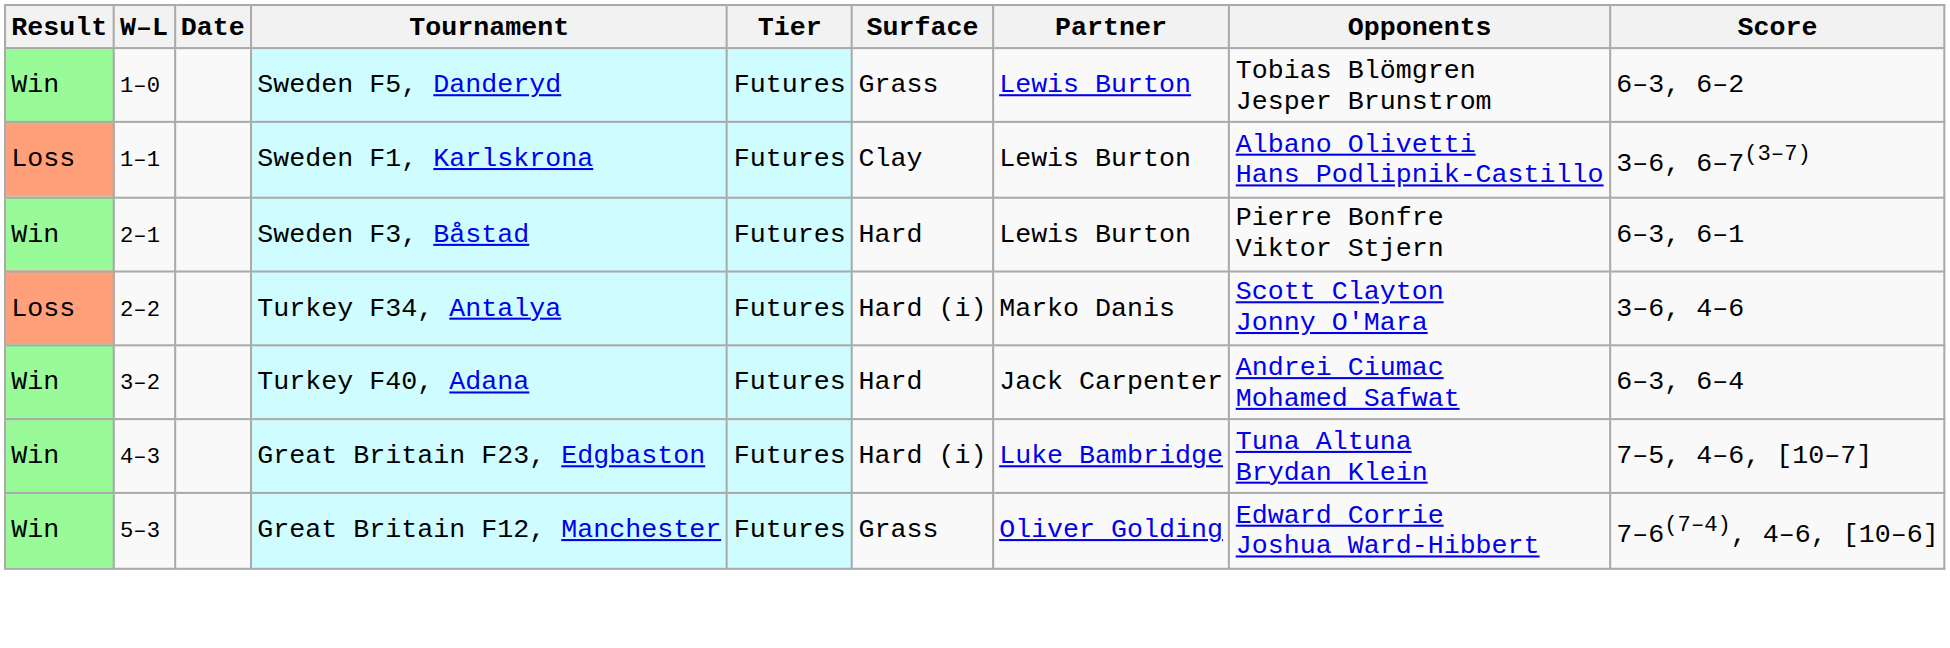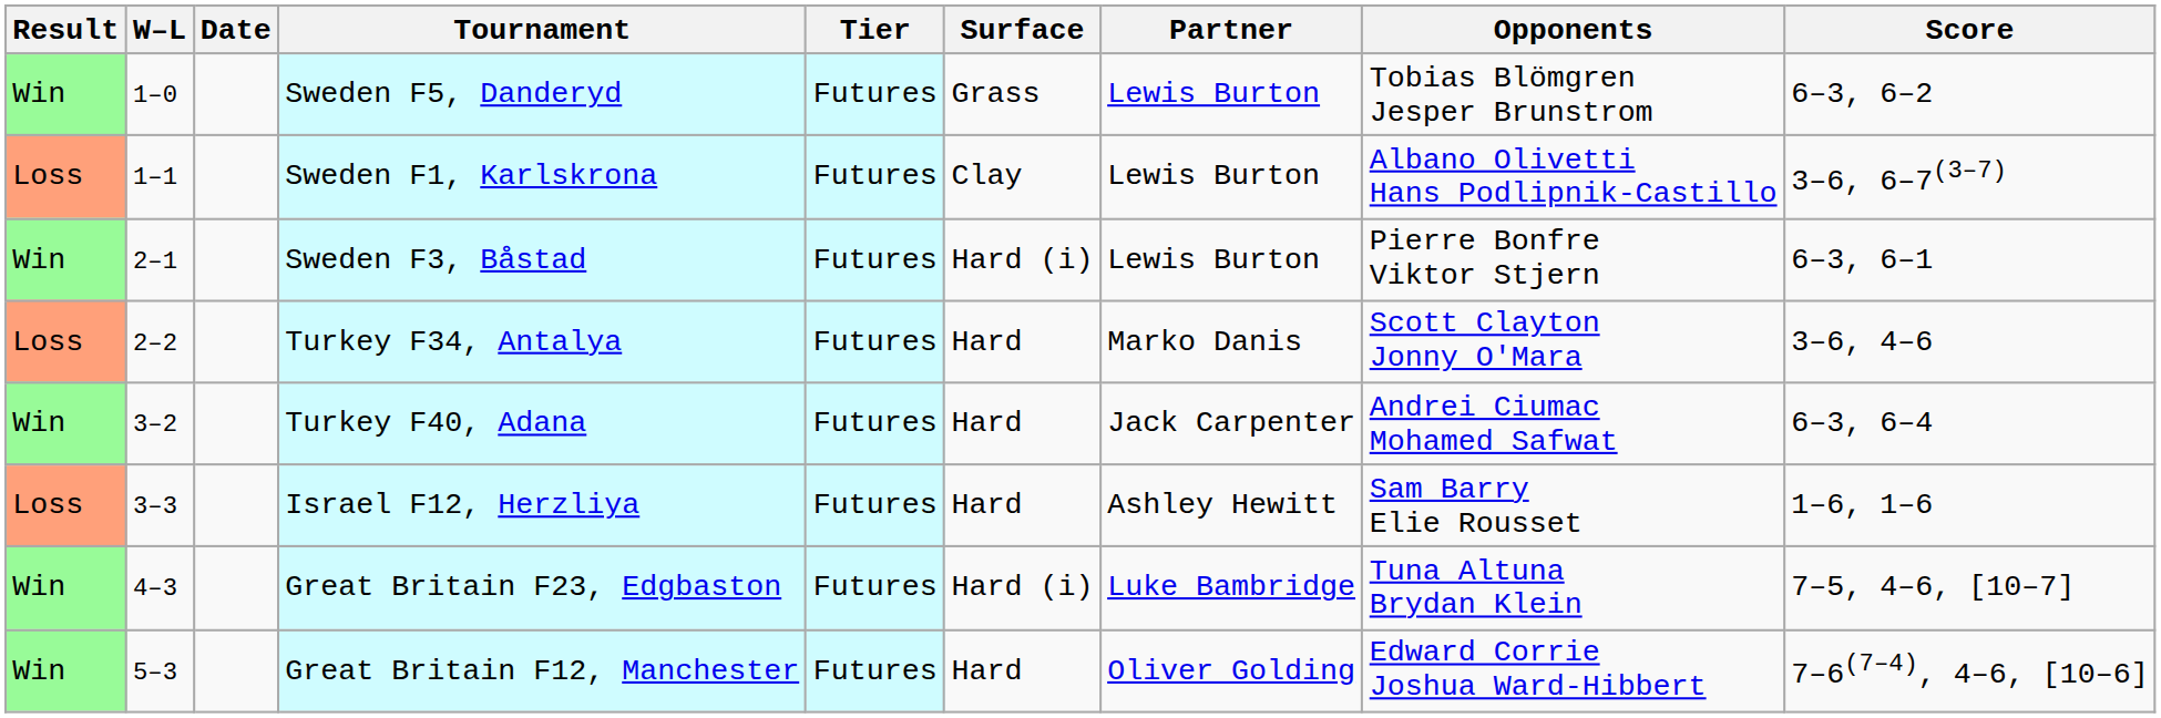 <table class="sortable wikitable">
 <tr>
 <th>Result</th>
 <th class="unsortable">W–L</th>
 <th>Date</th>
 <th>Tournament</th>
 <th>Tier</th>
 <th>Surface</th>
 <th>Partner</th>
 <th>Opponents</th>
 <th class="unsortable">Score</th>
 </tr>
 <tr>
 <td bgcolor=98FB98>Win</td>
 <td><small>1–0</small></td>
 <td></td>
 <td style="background:#cffcff;">Sweden F5, <a href='#'>Danderyd</a></td>
 <td style="background:#cffcff;">Futures</td>
 <td>Grass</td>
 <td> <a href='#'>Lewis Burton</a></td>
 <td> Tobias Blömgren<br> Jesper Brunstrom</td>
 <td>6–3, 6–2</td>
 </tr>
 <tr>
 <td bgcolor=FFA07A>Loss</td>
 <td><small>1–1</small></td>
 <td></td>
 <td style="background:#cffcff;">Sweden F1, <a href='#'>Karlskrona</a></td>
 <td style="background:#cffcff;">Futures</td>
 <td>Clay</td>
 <td> Lewis Burton</td>
 <td> <a href='#'>Albano Olivetti</a><br> <a href='#'>Hans Podlipnik-Castillo</a></td>
 <td>3–6, 6–7<sup>(3–7)</sup></td>
 </tr>
 <tr>
 <td bgcolor=98FB98>Win</td>
 <td><small>2–1</small></td>
 <td></td>
 <td style="background:#cffcff;">Sweden F3, <a href='#'>Båstad</a></td>
 <td style="background:#cffcff;">Futures</td>
-<td>Hard</td>
+<td>Hard (i)</td>
 <td> Lewis Burton</td>
 <td> Pierre Bonfre<br> Viktor Stjern</td>
 <td>6–3, 6–1</td>
 </tr>
 <tr>
 <td bgcolor=FFA07A>Loss</td>
 <td><small>2–2</small></td>
 <td></td>
 <td style="background:#cffcff;">Turkey F34, <a href='#'>Antalya</a></td>
 <td style="background:#cffcff;">Futures</td>
-<td>Hard (i)</td>
+<td>Hard</td>
 <td> Marko Danis</td>
 <td> <a href='#'>Scott Clayton</a><br> <a href='#'>Jonny O'Mara</a></td>
 <td>3–6, 4–6</td>
 </tr>
 <tr>
 <td bgcolor=98FB98>Win</td>
 <td><small>3–2</small></td>
 <td></td>
 <td style="background:#cffcff;">Turkey F40, <a href='#'>Adana</a></td>
 <td style="background:#cffcff;">Futures</td>
 <td>Hard</td>
 <td> Jack Carpenter</td>
 <td> <a href='#'>Andrei Ciumac</a><br> <a href='#'>Mohamed Safwat</a></td>
 <td>6–3, 6–4</td>
+</tr>
+<tr>
+<td bgcolor=FFA07A>Loss</td>
+<td><small>3–3</small></td>
+<td></td>
+<td style="background:#cffcff;">Israel F12, <a href='#'>Herzliya</a></td>
+<td style="background:#cffcff;">Futures</td>
+<td>Hard</td>
+<td> Ashley Hewitt</td>
+<td> <a href='#'>Sam Barry</a><br> Elie Rousset</td>
+<td>1–6, 1–6</td>
 </tr>
 <tr>
 <td bgcolor=98FB98>Win</td>
 <td><small>4–3</small></td>
 <td></td>
 <td style="background:#cffcff;">Great Britain F23, <a href='#'>Edgbaston</a></td>
 <td style="background:#cffcff;">Futures</td>
 <td>Hard (i)</td>
 <td> <a href='#'>Luke Bambridge</a></td>
 <td> <a href='#'>Tuna Altuna</a><br> <a href='#'>Brydan Klein</a></td>
 <td>7–5, 4–6, [10–7]</td>
 </tr>
 <tr>
 <td bgcolor=98FB98>Win</td>
 <td><small>5–3</small></td>
 <td></td>
 <td style="background:#cffcff;">Great Britain F12, <a href='#'>Manchester</a></td>
 <td style="background:#cffcff;">Futures</td>
-<td>Grass</td>
+<td>Hard</td>
 <td> <a href='#'>Oliver Golding</a></td>
 <td> <a href='#'>Edward Corrie</a><br> <a href='#'>Joshua Ward-Hibbert</a></td>
 <td>7–6<sup>(7–4)</sup>, 4–6, [10–6]</td>
 </tr>
 </table>
